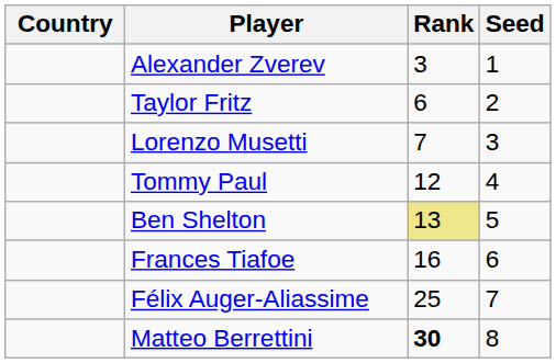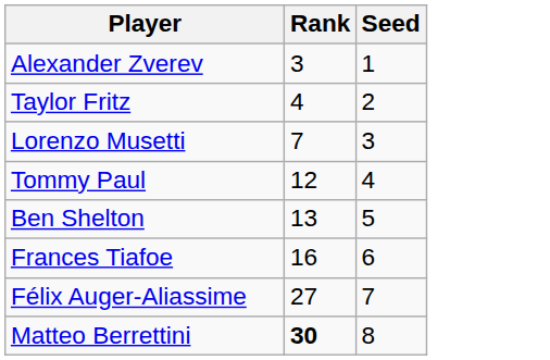 <table class=wikitable>
 <tr>
-<th width="70">Country</th>
 <th width="175">Player</th>
 <th>Rank</th>
 <th>Seed</th>
 </tr>
 <tr>
-<td></td>
 <td><a href='#'>Alexander Zverev</a></td>
 <td>3</td>
 <td>1</td>
 </tr>
 <tr>
-<td></td>
 <td><a href='#'>Taylor Fritz</a></td>
-<td>6</td>
+<td>4</td>
 <td>2</td>
 </tr>
 <tr>
-<td></td>
 <td><a href='#'>Lorenzo Musetti</a></td>
 <td>7</td>
 <td>3</td>
 </tr>
 <tr>
-<td></td>
 <td><a href='#'>Tommy Paul</a></td>
 <td>12</td>
 <td>4</td>
 </tr>
 <tr>
-<td></td>
 <td><a href='#'>Ben Shelton</a></td>
-<td style="background: khaki;">13</td>
+<td>13</td>
 <td>5</td>
 </tr>
 <tr>
-<td></td>
 <td><a href='#'>Frances Tiafoe</a></td>
 <td>16</td>
 <td>6</td>
 </tr>
 <tr>
-<td></td>
 <td><a href='#'>Félix Auger-Aliassime</a></td>
-<td>25</td>
+<td>27</td>
 <td>7</td>
 </tr>
 <tr>
-<td></td>
 <td><a href='#'>Matteo Berrettini</a></td>
 <td><strong>30</strong></td>
 <td>8</td>
 </tr>
 </table>
